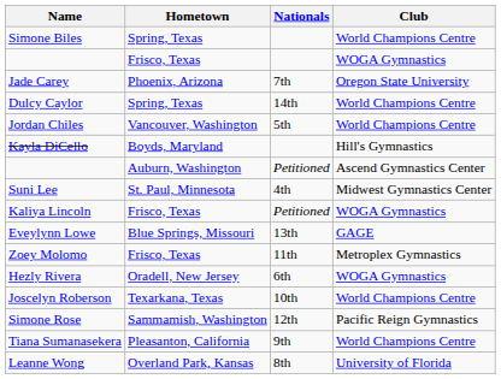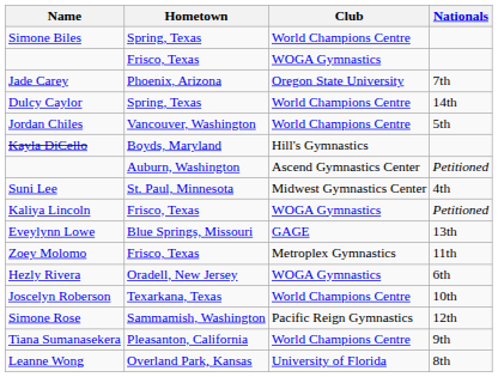 <table class="wikitable">
 <tr>
 <th>Name</th>
 <th>Hometown</th>
+<th>Club</th>
 <th><a href='#'>Nationals</a></th>
-<th>Club</th>
 </tr>
 <tr>
 <td><a href='#'>Simone Biles</a></td>
 <td><a href='#'>Spring, Texas</a></td>
+<td><a href='#'>World Champions Centre</a></td>
 <td></td>
-<td><a href='#'>World Champions Centre</a></td>
 </tr>
 <tr>
 <td></td>
 <td><a href='#'>Frisco, Texas</a></td>
+<td><a href='#'>WOGA Gymnastics</a></td>
 <td></td>
-<td><a href='#'>WOGA Gymnastics</a></td>
 </tr>
 <tr>
 <td><a href='#'>Jade Carey</a></td>
 <td><a href='#'>Phoenix, Arizona</a></td>
+<td><a href='#'>Oregon State University</a></td>
 <td>7th</td>
-<td><a href='#'>Oregon State University</a></td>
 </tr>
 <tr>
 <td><a href='#'>Dulcy Caylor</a></td>
 <td><a href='#'>Spring, Texas</a></td>
+<td><a href='#'>World Champions Centre</a></td>
 <td>14th</td>
-<td><a href='#'>World Champions Centre</a></td>
 </tr>
 <tr>
 <td><a href='#'>Jordan Chiles</a></td>
 <td><a href='#'>Vancouver, Washington</a></td>
+<td><a href='#'>World Champions Centre</a></td>
 <td>5th</td>
-<td><a href='#'>World Champions Centre</a></td>
 </tr>
 <tr>
 <td><s><a href='#'>Kayla DiCello</a></s></td>
 <td><a href='#'>Boyds, Maryland</a></td>
+<td>Hill's Gymnastics</td>
 <td></td>
-<td>Hill's Gymnastics</td>
 </tr>
 <tr>
 <td></td>
 <td><a href='#'>Auburn, Washington</a></td>
+<td>Ascend Gymnastics Center</td>
 <td><em>Petitioned</em></td>
-<td>Ascend Gymnastics Center</td>
 </tr>
 <tr>
 <td><a href='#'>Suni Lee</a></td>
 <td><a href='#'>St. Paul, Minnesota</a></td>
+<td>Midwest Gymnastics Center</td>
 <td>4th</td>
-<td>Midwest Gymnastics Center</td>
 </tr>
 <tr>
 <td><a href='#'>Kaliya Lincoln</a></td>
 <td><a href='#'>Frisco, Texas</a></td>
+<td><a href='#'>WOGA Gymnastics</a></td>
 <td><em>Petitioned</em></td>
-<td><a href='#'>WOGA Gymnastics</a></td>
 </tr>
 <tr>
 <td><a href='#'>Eveylynn Lowe</a></td>
 <td><a href='#'>Blue Springs, Missouri</a></td>
+<td><a href='#'>GAGE</a></td>
 <td>13th</td>
-<td><a href='#'>GAGE</a></td>
 </tr>
 <tr>
 <td><a href='#'>Zoey Molomo</a></td>
 <td><a href='#'>Frisco, Texas</a></td>
+<td>Metroplex Gymnastics</td>
 <td>11th</td>
-<td>Metroplex Gymnastics</td>
 </tr>
 <tr>
 <td><a href='#'>Hezly Rivera</a></td>
 <td><a href='#'>Oradell, New Jersey</a></td>
+<td><a href='#'>WOGA Gymnastics</a></td>
 <td>6th</td>
-<td><a href='#'>WOGA Gymnastics</a></td>
 </tr>
 <tr>
 <td><a href='#'>Joscelyn Roberson</a></td>
 <td><a href='#'>Texarkana, Texas</a></td>
+<td><a href='#'>World Champions Centre</a></td>
 <td>10th</td>
-<td><a href='#'>World Champions Centre</a></td>
 </tr>
 <tr>
 <td><a href='#'>Simone Rose</a></td>
 <td><a href='#'>Sammamish, Washington</a></td>
+<td>Pacific Reign Gymnastics</td>
 <td>12th</td>
-<td>Pacific Reign Gymnastics</td>
 </tr>
 <tr>
 <td><a href='#'>Tiana Sumanasekera</a></td>
 <td><a href='#'>Pleasanton, California</a></td>
+<td><a href='#'>World Champions Centre</a></td>
 <td>9th</td>
-<td><a href='#'>World Champions Centre</a></td>
 </tr>
 <tr>
 <td><a href='#'>Leanne Wong</a></td>
 <td><a href='#'>Overland Park, Kansas</a></td>
+<td><a href='#'>University of Florida</a></td>
 <td>8th</td>
-<td><a href='#'>University of Florida</a></td>
 </tr>
 </table>
